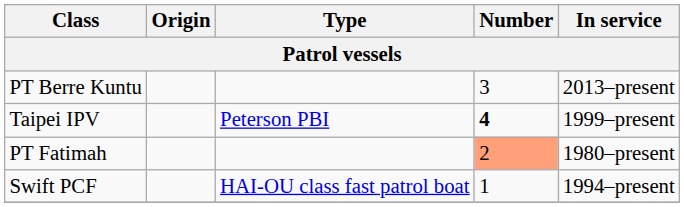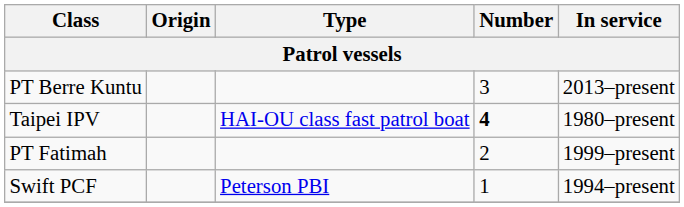 <table class="wikitable">
 <tr>
 <th>Class</th>
 <th>Origin</th>
 <th>Type</th>
 <th>Number</th>
 <th>In service</th>
 </tr>
 <tr>
 <th colspan="6">Patrol vessels</th>
 </tr>
 <tr>
 <td>PT Berre Kuntu</td>
 <td></td>
 <td></td>
 <td>3</td>
 <td>2013–present</td>
 </tr>
 <tr>
 <td>Taipei IPV</td>
 <td></td>
-<td><a href='#'>Peterson PBI</a></td>
+<td><a href='#'>HAI-OU class fast patrol boat</a></td>
 <td><strong>4</strong></td>
-<td>1999–present</td>
+<td>1980–present</td>
 </tr>
 <tr>
 <td>PT Fatimah</td>
 <td></td>
 <td></td>
-<td style="background: lightsalmon;">2</td>
-<td>1980–present</td>
+<td>2</td>
+<td>1999–present</td>
 </tr>
 <tr>
 <td>Swift PCF</td>
 <td></td>
-<td><a href='#'>HAI-OU class fast patrol boat</a></td>
+<td><a href='#'>Peterson PBI</a></td>
 <td>1</td>
 <td>1994–present</td>
 </tr>
 <tr>
 </tr>
 </table>
